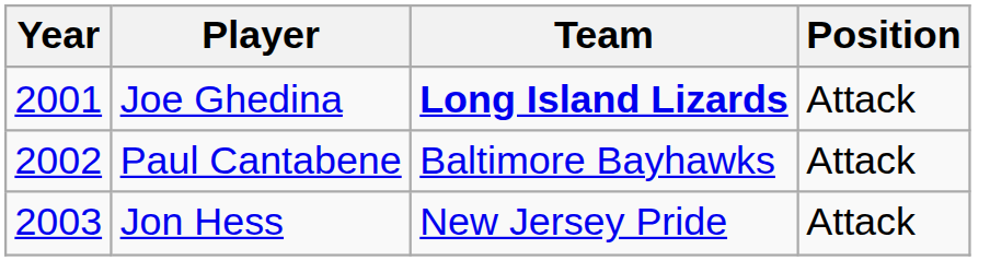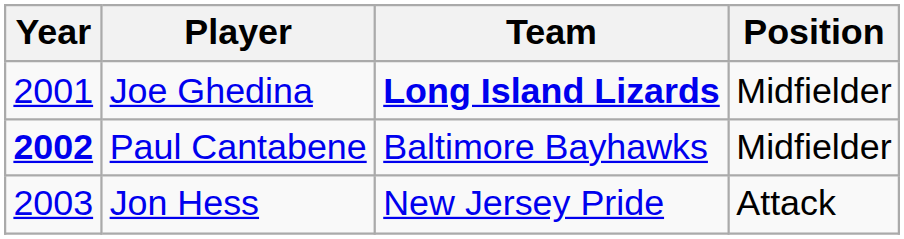 <table class="wikitable">
 <tr>
 <th>Year</th>
 <th>Player</th>
 <th>Team</th>
 <th>Position</th>
 </tr>
 <tr>
 <td><a href='#'>2001</a></td>
 <td><a href='#'>Joe Ghedina</a></td>
 <td><strong><a href='#'>Long Island Lizards</a></strong></td>
-<td>Attack</td>
+<td>Midfielder</td>
 </tr>
 <tr>
-<td><a href='#'>2002</a></td>
+<td><strong><a href='#'>2002</a></strong></td>
 <td><a href='#'>Paul Cantabene</a></td>
 <td><a href='#'>Baltimore Bayhawks</a></td>
-<td>Attack</td>
+<td>Midfielder</td>
 </tr>
 <tr>
 <td><a href='#'>2003</a></td>
 <td><a href='#'>Jon Hess</a></td>
 <td><a href='#'>New Jersey Pride</a></td>
 <td>Attack</td>
 </tr>
 </table>
